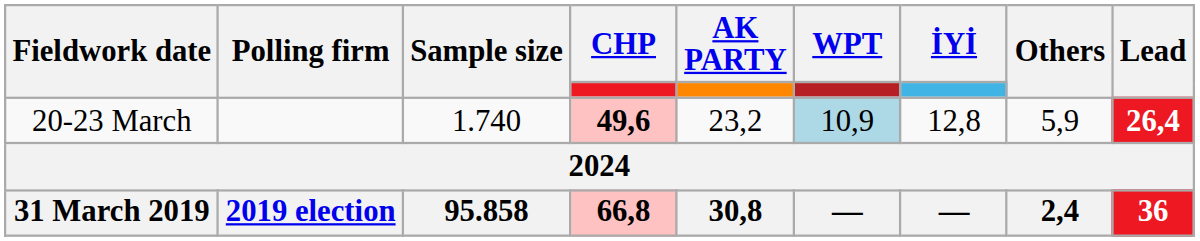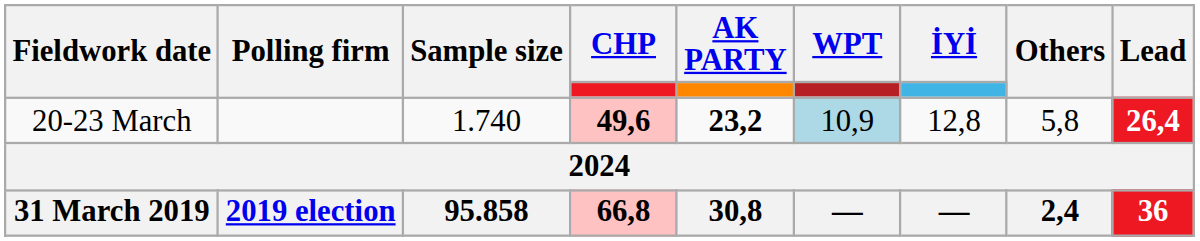 <table class="wikitable mw-collapsible" style="text-align:center; font-size:85%; line-height:14px;">
 <tr>
 <th rowspan="2">Fieldwork date</th>
 <th rowspan="2">Polling firm</th>
 <th rowspan="2">Sample size</th>
 <th style="width:3em;"><a href='#'>CHP</a></th>
 <th style="width:3em;"><a href='#'>AK PARTY</a></th>
 <th style="width:3em;"><a href='#'>WPT</a></th>
 <th style="width:3em;"><a href='#'>İYİ</a></th>
 <th rowspan="2">Others</th>
 <th rowspan="2">Lead</th>
 </tr>
 <tr>
 <th style="background:#ED1822;"></th>
 <th style="background:#FF8700;"></th>
 <th style="background:#B61F23;"></th>
 <th style="background:#40B4E5;"></th>
 </tr>
 <tr>
 <td>20-23 March</td>
 <td></td>
 <td>1.740</td>
 <td style="background:#FFC2C2"><strong>49,6</strong></td>
-<td>23,2</td>
+<td><strong>23,2</strong></td>
 <td style="background: lightblue;">10,9</td>
 <td>12,8</td>
-<td>5,9</td>
+<td>5,8</td>
 <th style="background:#ED1822; color:white;">26,4</th>
 </tr>
 <tr>
 <th colspan="9">2024</th>
 </tr>
 <tr>
 <th>31 March 2019</th>
 <th><a href='#'>2019 election</a></th>
 <th>95.858</th>
 <th style="background:#FFC2C2">66,8</th>
 <th>30,8</th>
 <th>—</th>
 <th>—</th>
 <th>2,4</th>
 <th style="background:#ED1822; color:white;">36</th>
 </tr>
 </table>
